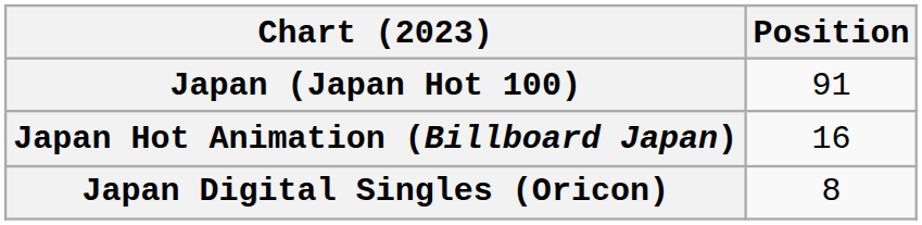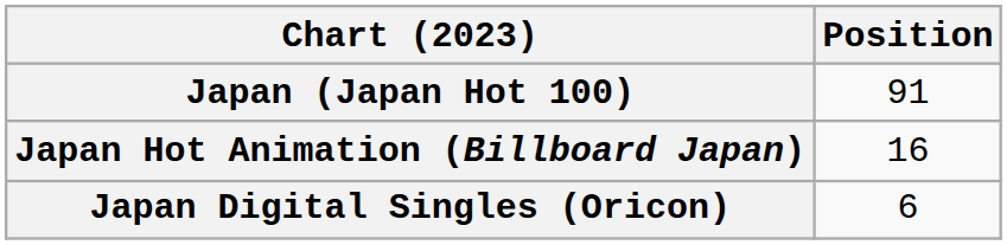 <table class="wikitable sortable plainrowheaders" style="text-align:center">
 <tr>
 <th scope="col">Chart (2023)</th>
 <th scope="col">Position</th>
 </tr>
 <tr>
 <th scope="row">Japan (Japan Hot 100)</th>
 <td>91</td>
 </tr>
 <tr>
 <th scope="row">Japan Hot Animation (<em>Billboard Japan</em>)</th>
 <td>16</td>
 </tr>
 <tr>
 <th scope="row">Japan Digital Singles (Oricon)</th>
-<td>8</td>
+<td>6</td>
 </tr>
 </table>
